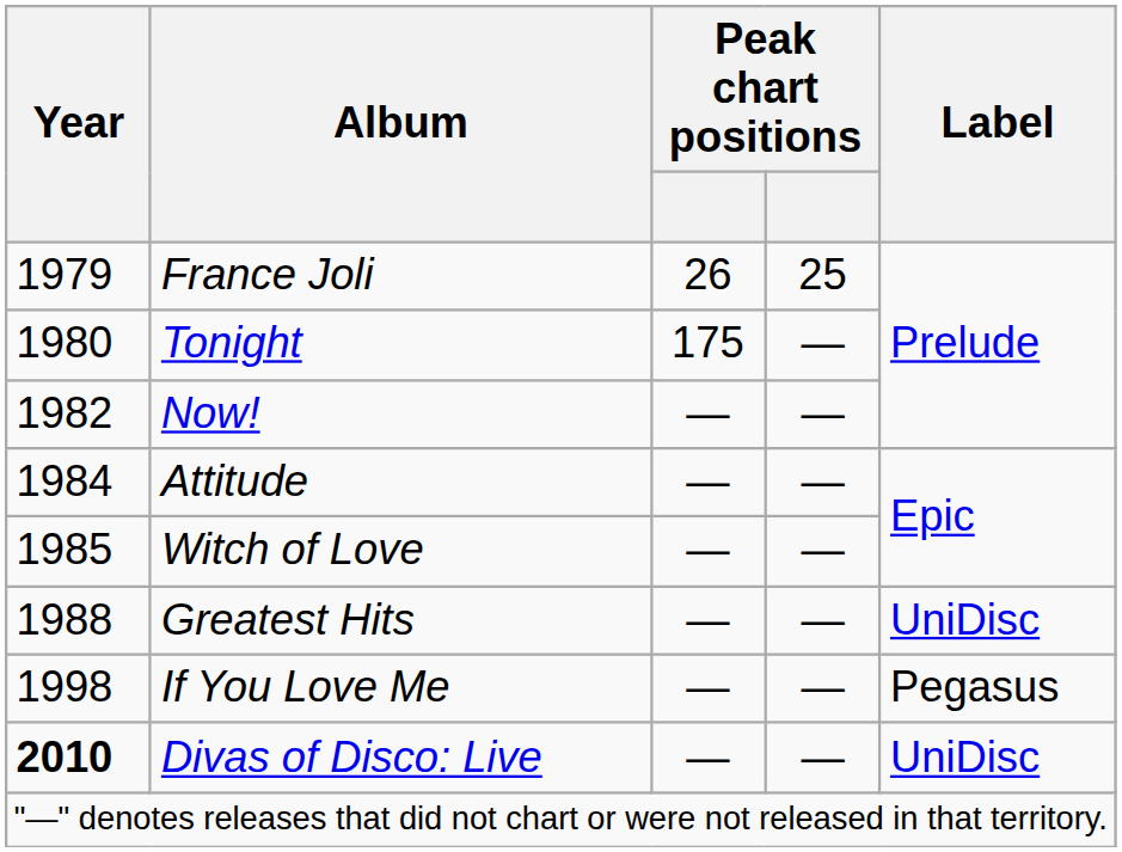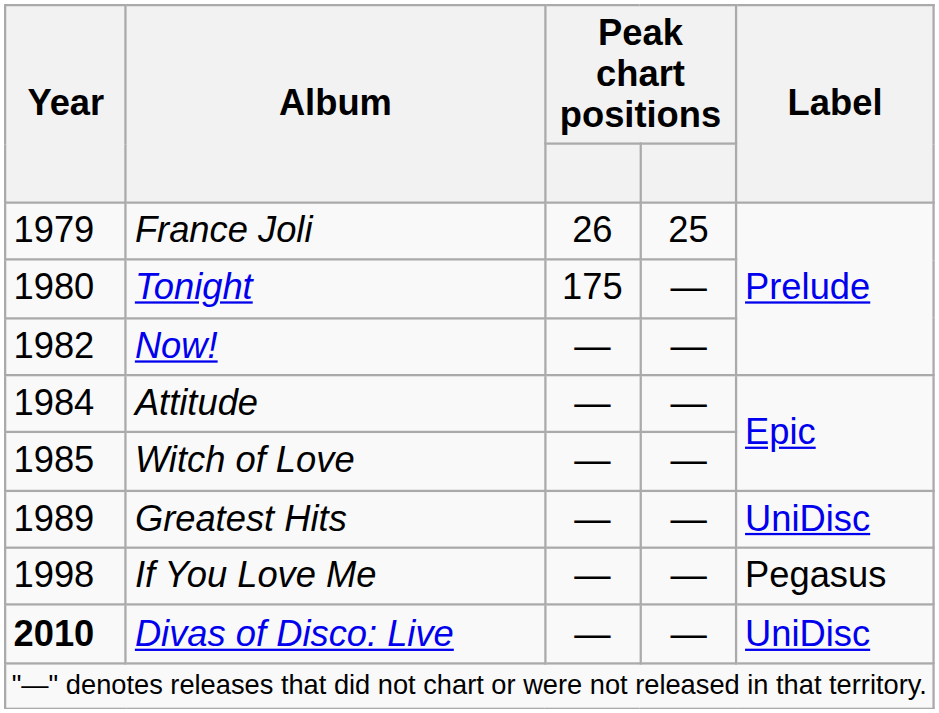 <table class="wikitable">
 <tr>
 <th scope="col" rowspan="2">Year</th>
 <th scope="col" rowspan="2">Album</th>
 <th scope="col" colspan="2">Peak chart positions</th>
 <th scope="col" rowspan="2">Label</th>
 </tr>
 <tr>
 <th style="width:35px;"><br></th>
 <th style="width:35px;"><br></th>
 </tr>
 <tr>
 <td>1979</td>
 <td><em>France Joli</em> </td>
 <td style="text-align:center;">26</td>
 <td style="text-align:center;">25</td>
 <td rowspan="3"><a href='#'>Prelude</a></td>
 </tr>
 <tr>
 <td>1980</td>
 <td><em><a href='#'>Tonight</a></em></td>
 <td style="text-align:center;">175</td>
 <td style="text-align:center;">—</td>
 </tr>
 <tr>
 <td>1982</td>
 <td><em><a href='#'>Now!</a></em></td>
 <td style="text-align:center;">—</td>
 <td style="text-align:center;">—</td>
 </tr>
 <tr>
 <td>1984</td>
 <td><em>Attitude</em></td>
 <td style="text-align:center;">—</td>
 <td style="text-align:center;">—</td>
 <td rowspan="2"><a href='#'>Epic</a></td>
 </tr>
 <tr>
 <td>1985</td>
 <td><em>Witch of Love</em></td>
 <td style="text-align:center;">—</td>
 <td style="text-align:center;">—</td>
 </tr>
 <tr>
-<td>1988</td>
+<td>1989</td>
 <td><em>Greatest Hits</em></td>
 <td style="text-align:center;">—</td>
 <td style="text-align:center;">—</td>
 <td><a href='#'>UniDisc</a></td>
 </tr>
 <tr>
 <td>1998</td>
 <td><em>If You Love Me</em></td>
 <td style="text-align:center;">—</td>
 <td style="text-align:center;">—</td>
 <td>Pegasus</td>
 </tr>
 <tr>
 <td><strong>2010</strong></td>
 <td><em><a href='#'>Divas of Disco: Live</a></em> <br></td>
 <td style="text-align:center;">—</td>
 <td style="text-align:center;">—</td>
 <td><a href='#'>UniDisc</a></td>
 </tr>
 <tr>
 <td colspan="6" style="text-align:center; font-size:9pt;">"—" denotes releases that did not chart or were not released in that territory.</td>
 </tr>
 </table>
